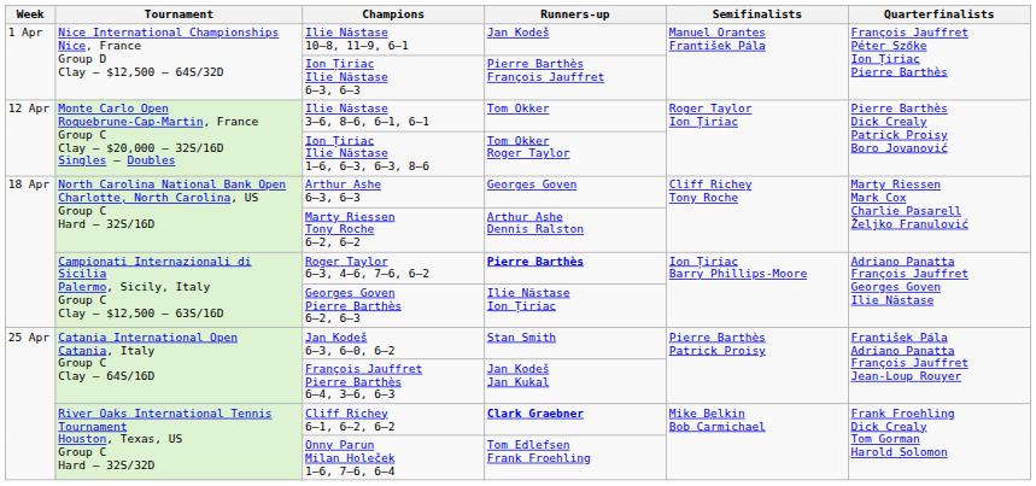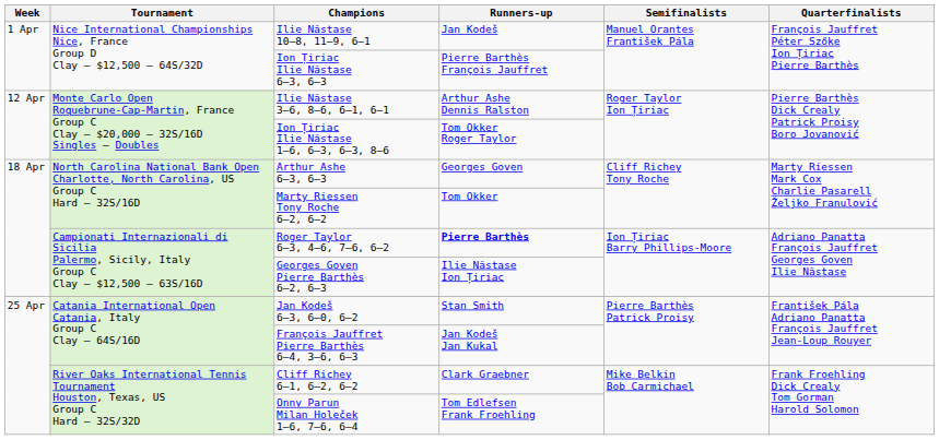 <table class=wikitable style=font-size:95%>
 <tr>
 <th style="width:48px;">Week</th>
 <th style="width:260px;">Tournament</th>
 <th style="width:190px;">Champions</th>
 <th style="width:190px;">Runners-up</th>
 <th style="width:190px;">Semifinalists</th>
 <th style="width:190px;">Quarterfinalists</th>
 </tr>
 <tr valign=top>
 <td rowspan=2>1 Apr</td>
 <td rowspan=2><a href='#'>Nice International Championships</a> <br> <a href='#'>Nice</a>, France <br> Group D <br> Clay – $12,500 – 64S/32D</td>
 <td> <a href='#'>Ilie Năstase</a> <br> 10–8, 11–9, 6–1</td>
 <td> <a href='#'>Jan Kodeš</a></td>
 <td rowspan=2> <a href='#'>Manuel Orantes</a> <br>  <a href='#'>František Pála</a></td>
 <td rowspan=2> <a href='#'>François Jauffret</a> <br>  <a href='#'>Péter Szőke</a> <br>  <a href='#'>Ion Țiriac</a> <br>  <a href='#'>Pierre Barthès</a></td>
 </tr>
 <tr valign=top>
 <td> <a href='#'>Ion Țiriac</a> <br>  <a href='#'>Ilie Năstase</a> <br> 6–3, 6–3</td>
 <td> <a href='#'>Pierre Barthès</a> <br>  <a href='#'>François Jauffret</a></td>
 </tr>
 <tr valign=top>
 <td rowspan=2>12 Apr</td>
 <td style="background:#DDF3D1;" rowspan="2"><a href='#'>Monte Carlo Open</a> <br> <a href='#'>Roquebrune-Cap-Martin</a>, France <br> Group C <br> Clay – $20,000 – 32S/16D <br> <a href='#'>Singles</a> – <a href='#'>Doubles</a></td>
 <td> <a href='#'>Ilie Năstase</a> <br> 3–6, 8–6, 6–1, 6–1</td>
-<td> <a href='#'>Tom Okker</a></td>
+<td> <a href='#'>Arthur Ashe</a> <br>  <a href='#'>Dennis Ralston</a></td>
 <td rowspan=2> <a href='#'>Roger Taylor</a> <br>  <a href='#'>Ion Țiriac</a></td>
 <td rowspan=2> <a href='#'>Pierre Barthès</a> <br>  <a href='#'>Dick Crealy</a> <br>  <a href='#'>Patrick Proisy</a> <br>  <a href='#'>Boro Jovanović</a></td>
 </tr>
 <tr valign=top>
 <td> <a href='#'>Ion Țiriac</a> <br>  <a href='#'>Ilie Năstase</a> <br> 1–6, 6–3, 6–3, 8–6</td>
 <td> <a href='#'>Tom Okker</a> <br>  <a href='#'>Roger Taylor</a></td>
 </tr>
 <tr valign=top>
 <td rowspan=4>18 Apr</td>
 <td style="background:#DDF3D1;" rowspan="2"><a href='#'>North Carolina National Bank Open</a> <br> <a href='#'>Charlotte, North Carolina</a>, US <br> Group C <br> Hard – 32S/16D</td>
 <td> <a href='#'>Arthur Ashe</a> <br> 6–3, 6–3</td>
 <td> <a href='#'>Georges Goven</a></td>
 <td rowspan=2> <a href='#'>Cliff Richey</a> <br>  <a href='#'>Tony Roche</a></td>
 <td rowspan=2> <a href='#'>Marty Riessen</a> <br>  <a href='#'>Mark Cox</a> <br>  <a href='#'>Charlie Pasarell</a> <br>  <a href='#'>Željko Franulović</a></td>
 </tr>
 <tr valign=top>
 <td> <a href='#'>Marty Riessen</a> <br>  <a href='#'>Tony Roche</a> <br> 6–2, 6–2</td>
-<td> <a href='#'>Arthur Ashe</a> <br>  <a href='#'>Dennis Ralston</a></td>
+<td> <a href='#'>Tom Okker</a></td>
 </tr>
 <tr valign=top>
 <td style="background:#DDF3D1;" rowspan=2><a href='#'>Campionati Internazionali di Sicilia</a> <br> <a href='#'>Palermo</a>, Sicily, Italy <br> Group C <br> Clay – $12,500 – 63S/16D</td>
 <td> <a href='#'>Roger Taylor</a> <br> 6–3, 4–6, 7–6, 6–2</td>
 <td><strong> <a href='#'>Pierre Barthès</a></strong></td>
 <td rowspan=2> <a href='#'>Ion Țiriac</a> <br>  <a href='#'>Barry Phillips-Moore</a></td>
 <td rowspan=2> <a href='#'>Adriano Panatta</a> <br>  <a href='#'>François Jauffret</a> <br>  <a href='#'>Georges Goven</a> <br>  <a href='#'>Ilie Năstase</a></td>
 </tr>
 <tr valign=top>
 <td> <a href='#'>Georges Goven</a> <br>  <a href='#'>Pierre Barthès</a> <br> 6–2, 6–3</td>
 <td> <a href='#'>Ilie Năstase</a> <br>  <a href='#'>Ion Țiriac</a></td>
 </tr>
 <tr valign=top>
 <td rowspan=4>25 Apr</td>
 <td style="background:#DDF3D1;" rowspan="2"><a href='#'>Catania International Open</a> <br> <a href='#'>Catania</a>, Italy <br> Group C <br> Clay – 64S/16D</td>
 <td> <a href='#'>Jan Kodeš</a> <br> 6–3, 6–0, 6–2</td>
 <td> <a href='#'>Stan Smith</a></td>
 <td rowspan=2> <a href='#'>Pierre Barthès</a> <br>  <a href='#'>Patrick Proisy</a></td>
 <td rowspan=2> <a href='#'>František Pála</a> <br>  <a href='#'>Adriano Panatta</a> <br>  <a href='#'>François Jauffret</a> <br>  <a href='#'>Jean-Loup Rouyer</a></td>
 </tr>
 <tr valign=top>
 <td> <a href='#'>François Jauffret</a> <br>  <a href='#'>Pierre Barthès</a> <br> 6–4, 3–6, 6–3</td>
 <td> <a href='#'>Jan Kodeš</a> <br>  <a href='#'>Jan Kukal</a></td>
 </tr>
 <tr valign=top>
 <td style="background:#DDF3D1;" rowspan=2><a href='#'>River Oaks International Tennis Tournament</a><br><a href='#'>Houston</a>, Texas, US <br> Group C <br> Hard – 32S/32D</td>
 <td> <a href='#'>Cliff Richey</a> <br> 6–1, 6–2, 6–2</td>
-<td><strong> <a href='#'>Clark Graebner</a></strong></td>
+<td> <a href='#'>Clark Graebner</a></td>
 <td rowspan=2> <a href='#'>Mike Belkin</a> <br>  <a href='#'>Bob Carmichael</a></td>
 <td rowspan=2> <a href='#'>Frank Froehling</a> <br>  <a href='#'>Dick Crealy</a> <br>  <a href='#'>Tom Gorman</a> <br>  <a href='#'>Harold Solomon</a></td>
 </tr>
 <tr valign=top>
 <td> <a href='#'>Onny Parun</a> <br>  <a href='#'>Milan Holeček</a> <br> 1–6, 7–6, 6–4</td>
 <td> <a href='#'>Tom Edlefsen</a> <br>  <a href='#'>Frank Froehling</a></td>
 </tr>
 </table>
